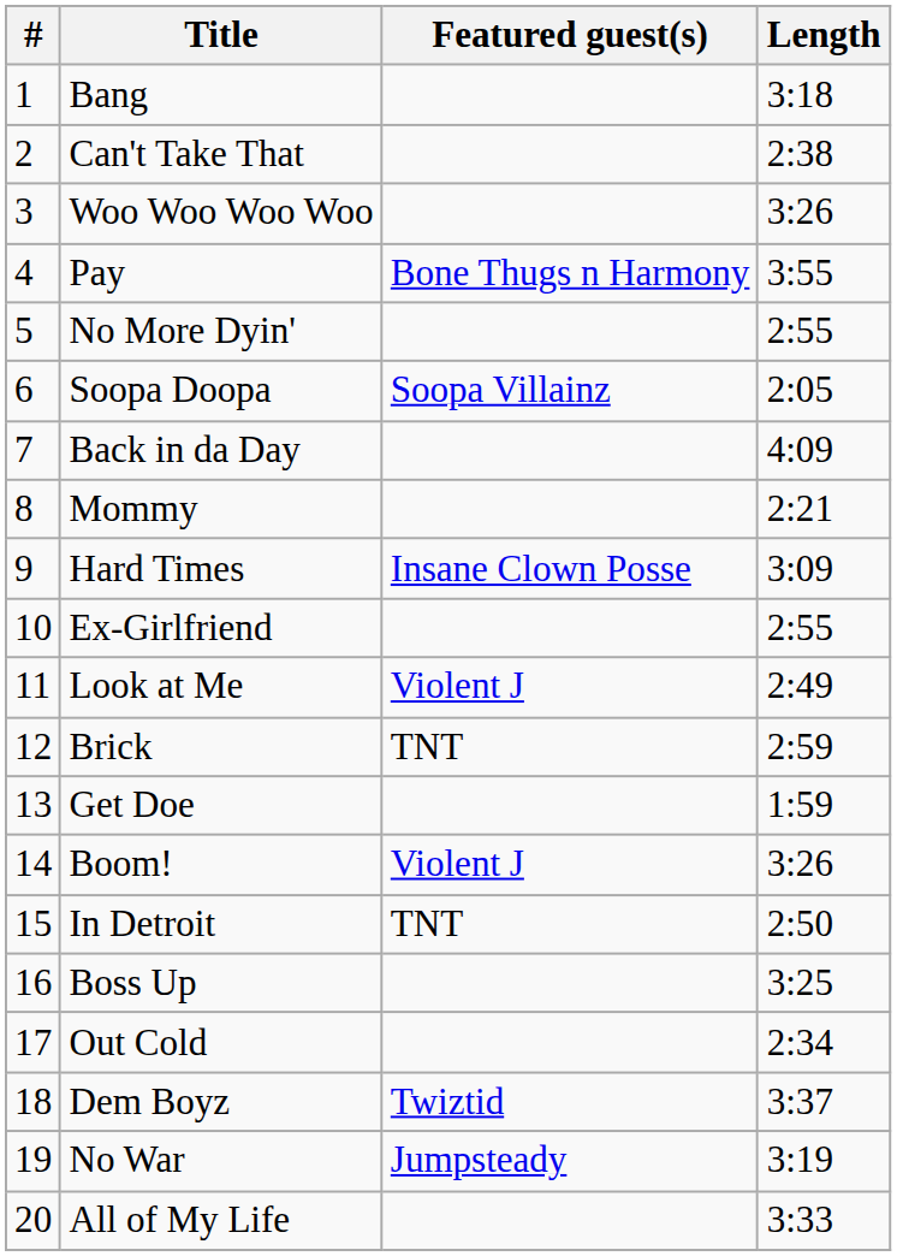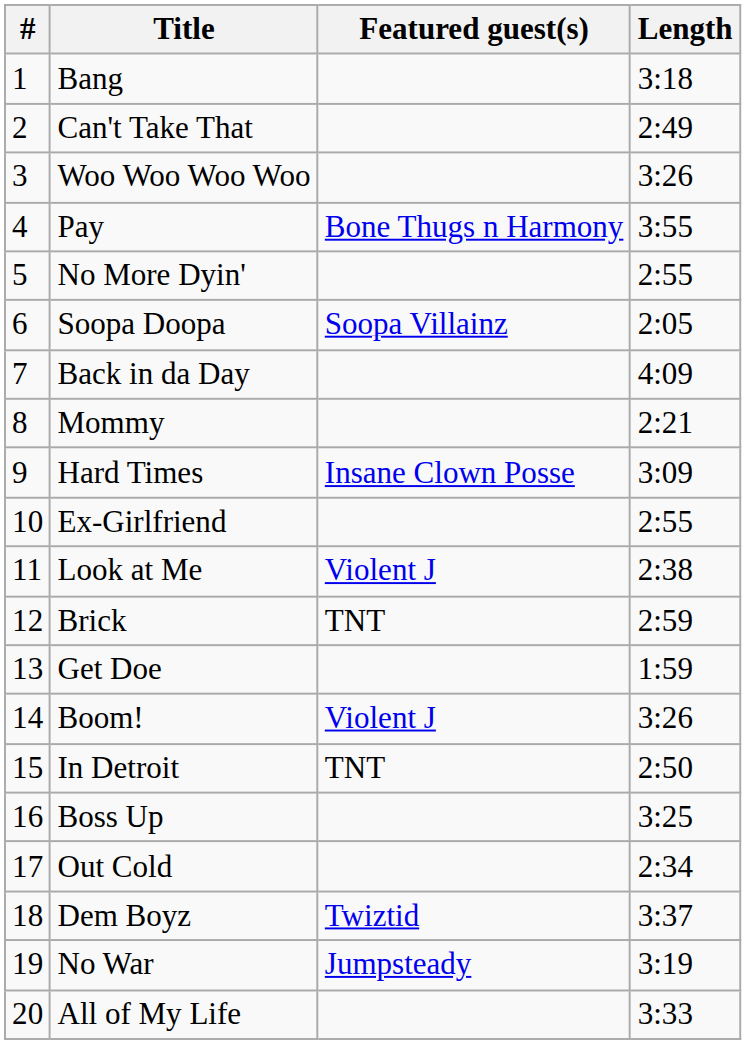 <table class="wikitable">
 <tr>
 <th align="center">#</th>
 <th align="center">Title</th>
 <th align="center">Featured guest(s)</th>
 <th align="center">Length</th>
 </tr>
 <tr>
 <td>1</td>
 <td>Bang</td>
 <td></td>
 <td>3:18</td>
 </tr>
 <tr>
 <td>2</td>
 <td>Can't Take That</td>
 <td></td>
-<td>2:38</td>
+<td>2:49</td>
 </tr>
 <tr>
 <td>3</td>
 <td>Woo Woo Woo Woo</td>
 <td></td>
 <td>3:26</td>
 </tr>
 <tr>
 <td>4</td>
 <td>Pay</td>
 <td><a href='#'>Bone Thugs n Harmony</a></td>
 <td>3:55</td>
 </tr>
 <tr>
 <td>5</td>
 <td>No More Dyin'</td>
 <td></td>
 <td>2:55</td>
 </tr>
 <tr>
 <td>6</td>
 <td>Soopa Doopa</td>
 <td><a href='#'>Soopa Villainz</a></td>
 <td>2:05</td>
 </tr>
 <tr>
 <td>7</td>
 <td>Back in da Day</td>
 <td></td>
 <td>4:09</td>
 </tr>
 <tr>
 <td>8</td>
 <td>Mommy</td>
 <td></td>
 <td>2:21</td>
 </tr>
 <tr>
 <td>9</td>
 <td>Hard Times</td>
 <td><a href='#'>Insane Clown Posse</a></td>
 <td>3:09</td>
 </tr>
 <tr>
 <td>10</td>
 <td>Ex-Girlfriend</td>
 <td></td>
 <td>2:55</td>
 </tr>
 <tr>
 <td>11</td>
 <td>Look at Me</td>
 <td><a href='#'>Violent J</a></td>
-<td>2:49</td>
+<td>2:38</td>
 </tr>
 <tr>
 <td>12</td>
 <td>Brick</td>
 <td>TNT</td>
 <td>2:59</td>
 </tr>
 <tr>
 <td>13</td>
 <td>Get Doe</td>
 <td></td>
 <td>1:59</td>
 </tr>
 <tr>
 <td>14</td>
 <td>Boom!</td>
 <td><a href='#'>Violent J</a></td>
 <td>3:26</td>
 </tr>
 <tr>
 <td>15</td>
 <td>In Detroit</td>
 <td>TNT</td>
 <td>2:50</td>
 </tr>
 <tr>
 <td>16</td>
 <td>Boss Up</td>
 <td></td>
 <td>3:25</td>
 </tr>
 <tr>
 <td>17</td>
 <td>Out Cold</td>
 <td></td>
 <td>2:34</td>
 </tr>
 <tr>
 <td>18</td>
 <td>Dem Boyz</td>
 <td><a href='#'>Twiztid</a></td>
 <td>3:37</td>
 </tr>
 <tr>
 <td>19</td>
 <td>No War</td>
 <td><a href='#'>Jumpsteady</a></td>
 <td>3:19</td>
 </tr>
 <tr>
 <td>20</td>
 <td>All of My Life</td>
 <td></td>
 <td>3:33</td>
 </tr>
 </table>
